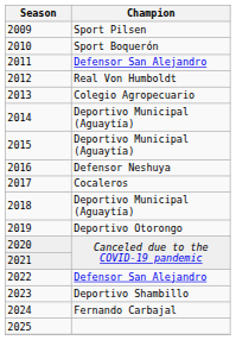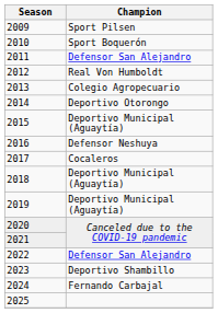 <table class="wikitable sortable">
 <tr>
 <th width=80px>Season</th>
 <th width=200px>Champion</th>
 </tr>
 <tr>
 <td>2009</td>
 <td>Sport Pilsen</td>
 </tr>
 <tr>
 <td>2010</td>
 <td>Sport Boquerón</td>
 </tr>
 <tr>
 <td>2011</td>
 <td><a href='#'>Defensor San Alejandro</a></td>
 </tr>
 <tr>
 <td>2012</td>
 <td>Real Von Humboldt</td>
 </tr>
 <tr>
 <td>2013</td>
 <td>Colegio Agropecuario</td>
 </tr>
 <tr>
 <td>2014</td>
-<td>Deportivo Municipal (Aguaytía)</td>
+<td>Deportivo Otorongo</td>
 </tr>
 <tr>
 <td>2015</td>
 <td>Deportivo Municipal (Aguaytía)</td>
 </tr>
 <tr>
 <td>2016</td>
 <td>Defensor Neshuya</td>
 </tr>
 <tr>
 <td>2017</td>
 <td>Cocaleros</td>
 </tr>
 <tr>
 <td>2018</td>
 <td>Deportivo Municipal (Aguaytía)</td>
 </tr>
 <tr>
 <td>2019</td>
-<td>Deportivo Otorongo</td>
+<td>Deportivo Municipal (Aguaytía)</td>
 </tr>
 <tr bgcolor=#efefef>
 <td>2020</td>
 <td rowspan=2 colspan="1" align=center><em>Canceled due to the <a href='#'>COVID-19 pandemic</a></em></td>
 </tr>
 <tr bgcolor=#efefef>
 <td>2021</td>
 </tr>
 <tr>
 <td>2022</td>
 <td><a href='#'>Defensor San Alejandro</a></td>
 </tr>
 <tr>
 <td>2023</td>
 <td>Deportivo Shambillo</td>
 </tr>
 <tr>
 <td>2024</td>
 <td>Fernando Carbajal</td>
 </tr>
 <tr>
 <td>2025</td>
 <td></td>
 </tr>
 <tr>
 </tr>
 </table>
